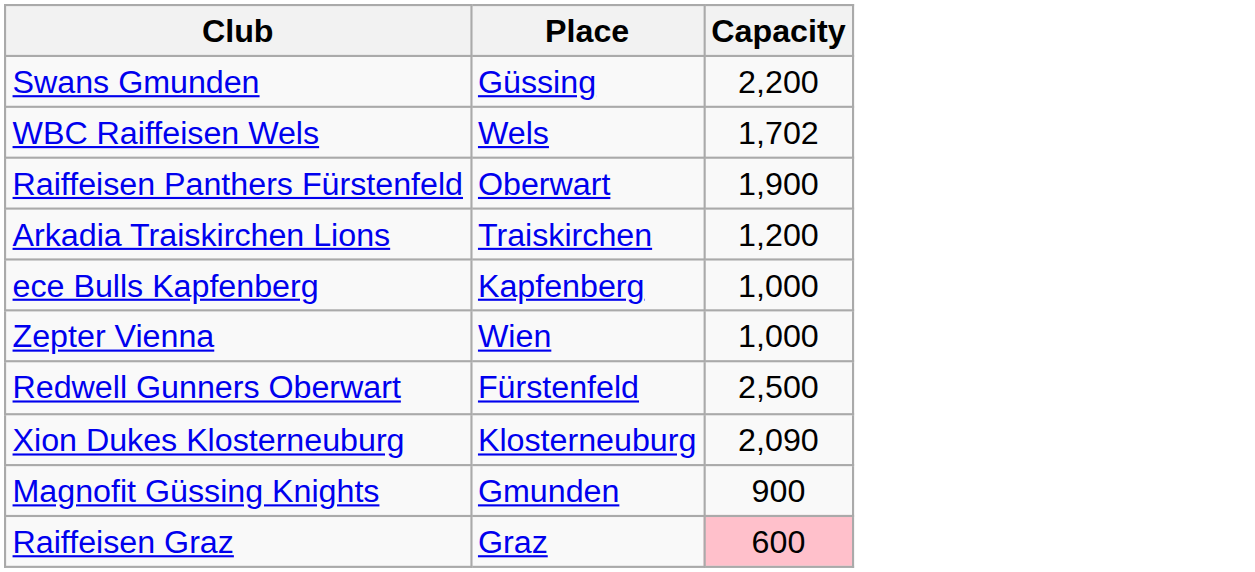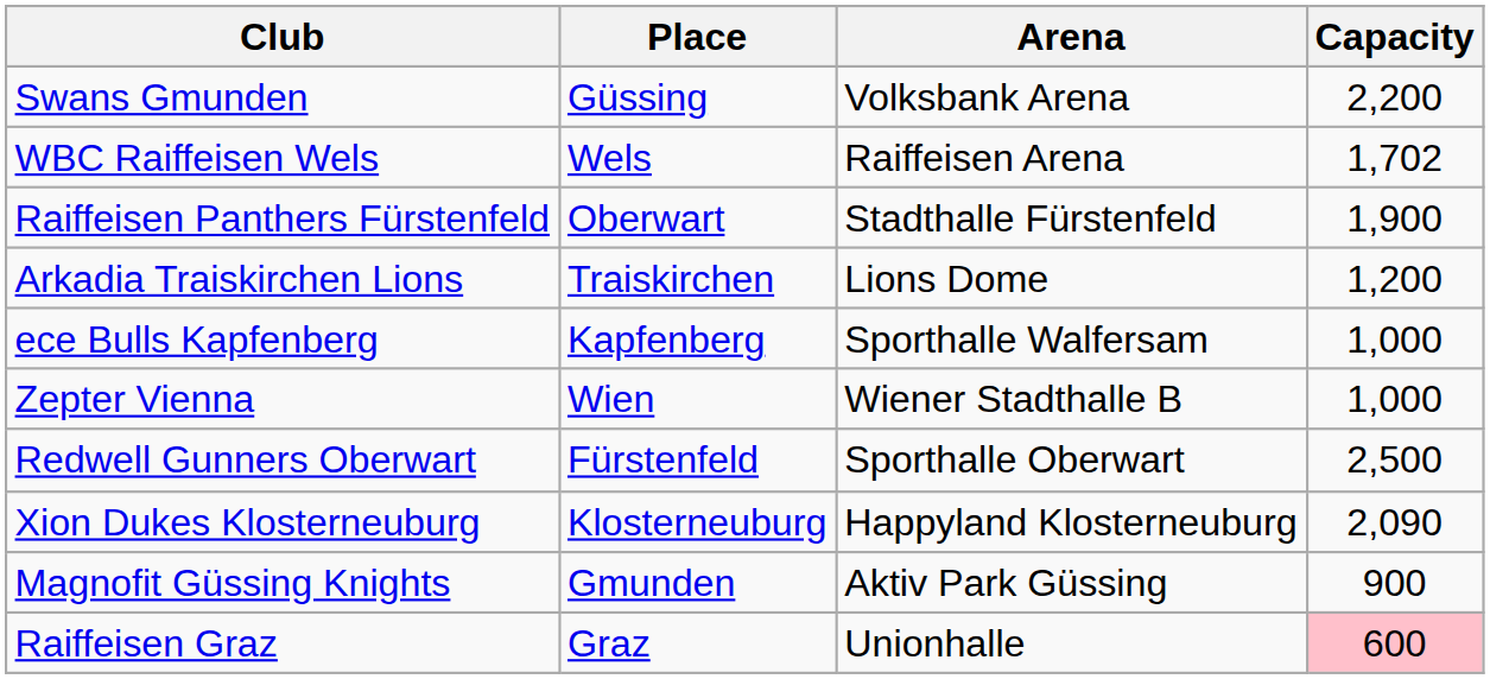 <table class="wikitable sortable" style="font-size:95%;">
 <tr>
 <th>Club</th>
 <th>Place</th>
+<th>Arena</th>
 <th>Capacity</th>
 </tr>
 <tr>
 <td><a href='#'>Swans Gmunden</a></td>
 <td><a href='#'>Güssing</a></td>
+<td>Volksbank Arena</td>
 <td align="center">2,200</td>
 </tr>
 <tr>
 <td><a href='#'>WBC Raiffeisen Wels</a></td>
 <td><a href='#'>Wels</a></td>
+<td>Raiffeisen Arena</td>
 <td align="center">1,702</td>
 </tr>
 <tr>
 <td><a href='#'>Raiffeisen Panthers Fürstenfeld</a></td>
 <td><a href='#'>Oberwart</a></td>
+<td>Stadthalle Fürstenfeld</td>
 <td align="center">1,900</td>
 </tr>
 <tr>
 <td><a href='#'>Arkadia Traiskirchen Lions</a></td>
 <td><a href='#'>Traiskirchen</a></td>
+<td>Lions Dome</td>
 <td align="center">1,200</td>
 </tr>
 <tr>
 <td><a href='#'>ece Bulls Kapfenberg</a></td>
 <td><a href='#'>Kapfenberg</a></td>
+<td>Sporthalle Walfersam</td>
 <td align="center">1,000</td>
 </tr>
 <tr>
 <td><a href='#'>Zepter Vienna</a></td>
 <td><a href='#'>Wien</a></td>
+<td>Wiener Stadthalle B</td>
 <td align="center">1,000</td>
 </tr>
 <tr>
 <td><a href='#'>Redwell Gunners Oberwart</a></td>
 <td><a href='#'>Fürstenfeld</a></td>
+<td>Sporthalle Oberwart</td>
 <td align="center">2,500</td>
 </tr>
 <tr>
 <td><a href='#'>Xion Dukes Klosterneuburg</a></td>
 <td><a href='#'>Klosterneuburg</a></td>
+<td>Happyland Klosterneuburg</td>
 <td align="center">2,090</td>
 </tr>
 <tr>
 <td><a href='#'>Magnofit Güssing Knights</a></td>
 <td><a href='#'>Gmunden</a></td>
+<td>Aktiv Park Güssing</td>
 <td align="center">900</td>
 </tr>
 <tr>
 <td><a href='#'>Raiffeisen Graz</a></td>
 <td><a href='#'>Graz</a></td>
+<td>Unionhalle</td>
 <td align="center" style="background: pink;">600</td>
 </tr>
 </table>
